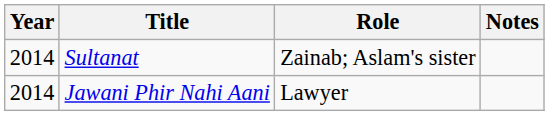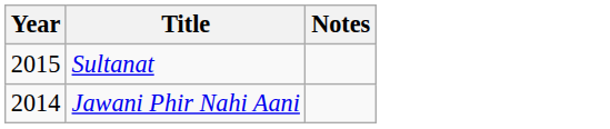 <table class="wikitable">
 <tr>
 <th>Year</th>
 <th>Title</th>
-<th>Role</th>
 <th>Notes</th>
 </tr>
 <tr>
-<td>2014</td>
+<td>2015</td>
 <td><em><a href='#'>Sultanat</a></em></td>
-<td>Zainab; Aslam's sister</td>
 <td></td>
 </tr>
 <tr>
 <td>2014</td>
 <td><em><a href='#'>Jawani Phir Nahi Aani</a></em></td>
-<td>Lawyer</td>
 <td></td>
 </tr>
 </table>
